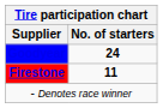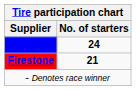 <table class="wikitable">
 <tr>
 <th colspan=2><a href='#'>Tire</a> participation chart</th>
 </tr>
 <tr>
 <th>Supplier</th>
 <th>No. of starters</th>
 </tr>
 <tr>
 <td align="center" style="background:blue;"><strong><a href='#'><span>Goodyear</span></a></strong></td>
 <td align="center"><strong>24</strong></td>
 </tr>
 <tr>
 <td align="center" style="background:red;"><strong><a href='#'><span>Firestone</span></a></strong></td>
-<td align="center"><strong>11</strong> </td>
+<td align="center"><strong>21</strong> </td>
 </tr>
 <tr>
 <td colspan=2 align=center> - <em><small>Denotes race winner</small></em></td>
 </tr>
 </table>
